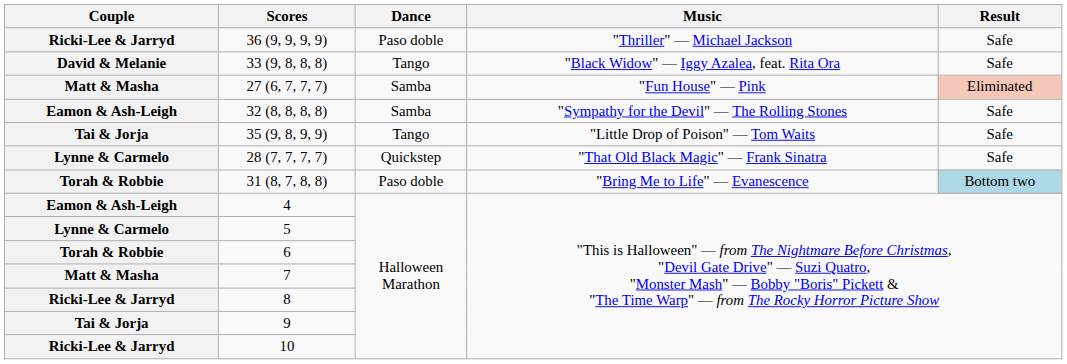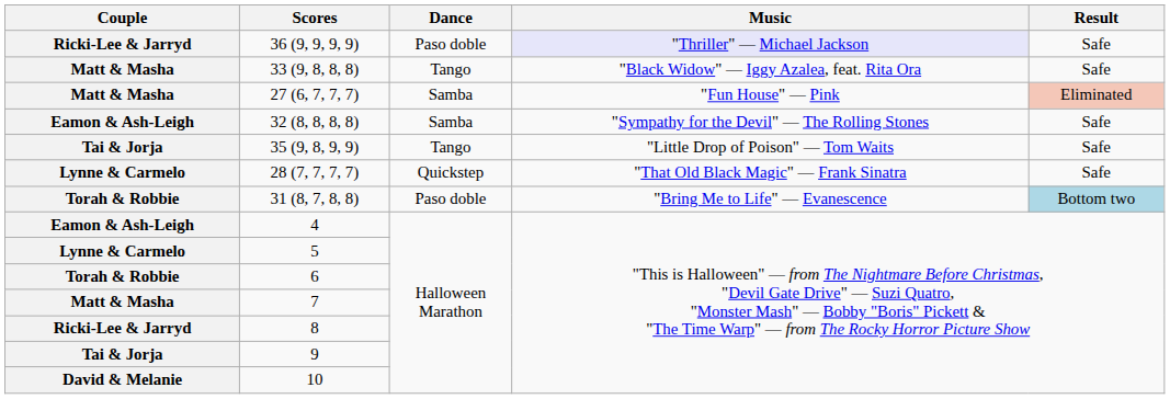 <table class="wikitable sortable" style="text-align:center; width: 90%">
 <tr>
 <th scope="col">Couple</th>
 <th scope="col">Scores</th>
 <th scope="col" class="unsortable">Dance</th>
 <th scope="col" class="unsortable">Music</th>
 <th scope="col" class="unsortable">Result</th>
 </tr>
 <tr>
 <th scope="row">Ricki-Lee & Jarryd</th>
 <td>36 (9, 9, 9, 9)</td>
 <td>Paso doble</td>
-<td>"<a href='#'>Thriller</a>" — <a href='#'>Michael Jackson</a></td>
+<td style="background: lavender;">"<a href='#'>Thriller</a>" — <a href='#'>Michael Jackson</a></td>
 <td>Safe</td>
 </tr>
 <tr>
-<th scope="row">David & Melanie</th>
+<th scope="row">Matt & Masha</th>
 <td>33 (9, 8, 8, 8)</td>
 <td>Tango</td>
 <td>"<a href='#'>Black Widow</a>" — <a href='#'>Iggy Azalea</a>, feat. <a href='#'>Rita Ora</a></td>
 <td>Safe</td>
 </tr>
 <tr>
 <th scope="row">Matt & Masha</th>
 <td>27 (6, 7, 7, 7)</td>
 <td>Samba</td>
 <td>"<a href='#'>Fun House</a>" — <a href='#'>Pink</a></td>
 <td bgcolor="f4c7b8">Eliminated</td>
 </tr>
 <tr>
 <th scope="row">Eamon & Ash-Leigh</th>
 <td>32 (8, 8, 8, 8)</td>
 <td>Samba</td>
 <td>"<a href='#'>Sympathy for the Devil</a>" — <a href='#'>The Rolling Stones</a></td>
 <td>Safe</td>
 </tr>
 <tr>
 <th scope="row">Tai & Jorja</th>
 <td>35 (9, 8, 9, 9)</td>
 <td>Tango</td>
 <td>"Little Drop of Poison" — <a href='#'>Tom Waits</a></td>
 <td>Safe</td>
 </tr>
 <tr>
 <th scope="row">Lynne & Carmelo</th>
 <td>28 (7, 7, 7, 7)</td>
 <td>Quickstep</td>
 <td>"<a href='#'>That Old Black Magic</a>" — <a href='#'>Frank Sinatra</a></td>
 <td>Safe</td>
 </tr>
 <tr>
 <th scope="row">Torah & Robbie</th>
 <td>31 (8, 7, 8, 8)</td>
 <td>Paso doble</td>
 <td>"<a href='#'>Bring Me to Life</a>" — <a href='#'>Evanescence</a></td>
 <td bgcolor="lightblue">Bottom two</td>
 </tr>
 <tr>
 <th scope="row">Eamon & Ash-Leigh</th>
 <td>4</td>
 <td rowspan="7">Halloween<br>Marathon</td>
 <td colspan="2" rowspan="7">"This is Halloween" — <em>from <a href='#'>The Nightmare Before Christmas</a></em>,<br>"<a href='#'>Devil Gate Drive</a>" — <a href='#'>Suzi Quatro</a>,<br>"<a href='#'>Monster Mash</a>" — <a href='#'>Bobby "Boris" Pickett</a> &<br>"<a href='#'>The Time Warp</a>" — <em>from <a href='#'>The Rocky Horror Picture Show</a></em></td>
 </tr>
 <tr>
 <th scope="row">Lynne & Carmelo</th>
 <td>5</td>
 </tr>
 <tr>
 <th scope="row">Torah & Robbie</th>
 <td>6</td>
 </tr>
 <tr>
 <th scope="row">Matt & Masha</th>
 <td>7</td>
 </tr>
 <tr>
 <th scope="row">Ricki-Lee & Jarryd</th>
 <td>8</td>
 </tr>
 <tr>
 <th scope="row">Tai & Jorja</th>
 <td>9</td>
 </tr>
 <tr>
-<th scope="row">Ricki-Lee & Jarryd</th>
+<th scope="row">David & Melanie</th>
 <td>10</td>
 </tr>
 </table>
